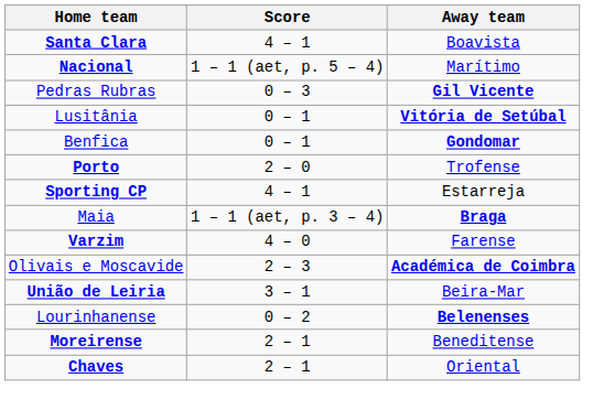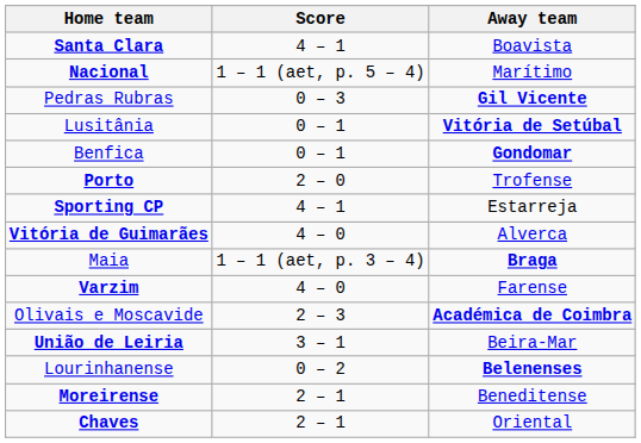 <table class="wikitable" style="text-align: center">
 <tr>
 </tr>
 <tr>
 <th>Home team</th>
 <th>Score</th>
 <th>Away team</th>
 </tr>
 <tr>
 <td><strong><a href='#'>Santa Clara</a></strong> </td>
 <td>4 – 1</td>
 <td><a href='#'>Boavista</a> </td>
 </tr>
 <tr>
 <td><strong><a href='#'>Nacional</a></strong> </td>
 <td>1 – 1 (aet, p. 5 – 4)</td>
 <td><a href='#'>Marítimo</a> </td>
 </tr>
 <tr>
 <td><a href='#'>Pedras Rubras</a> </td>
 <td>0 – 3</td>
 <td><strong><a href='#'>Gil Vicente</a></strong> </td>
 </tr>
 <tr>
 <td><a href='#'>Lusitânia</a></td>
 <td>0 – 1</td>
 <td><strong><a href='#'>Vitória de Setúbal</a></strong> </td>
 </tr>
 <tr>
 <td><a href='#'>Benfica</a> </td>
 <td>0 – 1</td>
 <td><strong><a href='#'>Gondomar</a></strong> </td>
 </tr>
 <tr>
 <td><strong><a href='#'>Porto</a></strong> </td>
 <td>2 – 0</td>
 <td><a href='#'>Trofense</a> </td>
 </tr>
 <tr>
 <td><strong><a href='#'>Sporting CP</a></strong> </td>
 <td>4 – 1</td>
 <td>Estarreja </td>
 </tr>
 <tr>
+<td><strong><a href='#'>Vitória de Guimarães</a></strong> </td>
+<td>4 – 0</td>
+<td><a href='#'>Alverca</a> </td>
+</tr>
+<tr>
 <td><a href='#'>Maia</a> </td>
 <td>1 – 1 (aet, p. 3 – 4)</td>
 <td><strong><a href='#'>Braga</a></strong> </td>
 </tr>
 <tr>
 <td><strong><a href='#'>Varzim</a></strong> </td>
 <td>4 – 0</td>
 <td><a href='#'>Farense</a> </td>
 </tr>
 <tr>
 <td><a href='#'>Olivais e Moscavide</a> </td>
 <td>2 – 3</td>
 <td><strong><a href='#'>Académica de Coimbra</a></strong> </td>
 </tr>
 <tr>
 <td><strong><a href='#'>União de Leiria</a></strong> </td>
 <td>3 – 1</td>
 <td><a href='#'>Beira-Mar</a> </td>
 </tr>
 <tr>
 <td><a href='#'>Lourinhanense</a> </td>
 <td>0 – 2</td>
 <td><strong><a href='#'>Belenenses</a></strong> </td>
 </tr>
 <tr>
 <td><strong><a href='#'>Moreirense</a></strong> </td>
 <td>2 – 1</td>
 <td><a href='#'>Beneditense</a> </td>
 </tr>
 <tr>
 <td><strong><a href='#'>Chaves</a></strong> </td>
 <td>2 – 1</td>
 <td><a href='#'>Oriental</a> </td>
 </tr>
 </table>
